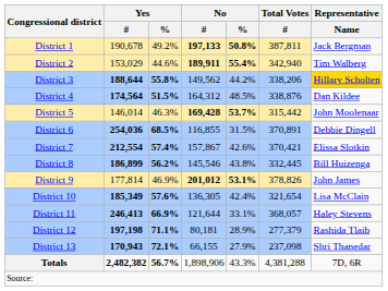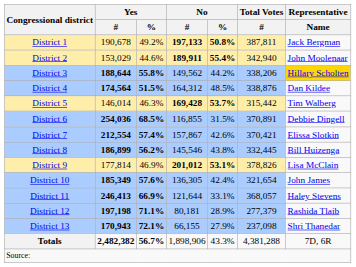 <table class="wikitable sortable mw-collapsible mw-collapsed" style=" font-size: 95%">
 <tr>
 <th rowspan="2">Congressional district</th>
 <th colspan="2">Yes</th>
 <th colspan="2">No</th>
 <th>Total Votes</th>
 <th colspan="2">Representative</th>
 </tr>
 <tr>
 <th>#</th>
 <th>%</th>
 <th>#</th>
 <th>%</th>
 <th>#</th>
 <th>Name</th>
 </tr>
 <tr>
 <td bgcolor=#FEA align="center"><a href='#'>District 1</a></td>
 <td bgcolor=#FEA align="center">190,678</td>
 <td bgcolor=#FEA align="center">49.2%</td>
 <td bgcolor=#FEA align="center"><strong>197,133</strong></td>
 <td bgcolor=#FEA align="center"><strong>50.8%</strong></td>
 <td bgcolor=#FEA align="center">387,811</td>
 <td><a href='#'>Jack Bergman</a></td>
 </tr>
 <tr>
 <td bgcolor=#FEA align="center"><a href='#'>District 2</a></td>
 <td bgcolor=#FEA align="center">153,029</td>
 <td bgcolor=#FEA align="center">44.6%</td>
 <td bgcolor=#FEA align="center"><strong>189,911</strong></td>
 <td bgcolor=#FEA align="center"><strong>55.4%</strong></td>
 <td bgcolor=#FEA align="center">342,940</td>
-<td><a href='#'>Tim Walberg</a></td>
+<td><a href='#'>John Moolenaar</a></td>
 </tr>
 <tr>
 <td bgcolor=#ACF align="center"><a href='#'>District 3</a></td>
 <td bgcolor=#ACF align="center"><strong>188,644</strong></td>
 <td bgcolor=#ACF align="center"><strong>55.8%</strong></td>
 <td bgcolor=#ACF align="center">149,562</td>
 <td bgcolor=#ACF align="center">44.2%</td>
 <td bgcolor=#ACF align="center">338,206</td>
 <td style="background: gold;"><a href='#'>Hillary Scholten</a></td>
 </tr>
 <tr>
 <td bgcolor=#ACF align="center"><a href='#'>District 4</a></td>
 <td bgcolor=#ACF align="center"><strong>174,564</strong></td>
 <td bgcolor=#ACF align="center"><strong>51.5%</strong></td>
 <td bgcolor=#ACF align="center">164,312</td>
 <td bgcolor=#ACF align="center">48.5%</td>
 <td bgcolor=#ACF align="center">338,876</td>
 <td><a href='#'>Dan Kildee</a></td>
 </tr>
 <tr>
 <td bgcolor=#FEA align="center"><a href='#'>District 5</a></td>
 <td bgcolor=#FEA align="center">146,014</td>
 <td bgcolor=#FEA align="center">46.3%</td>
 <td bgcolor=#FEA align="center"><strong>169,428</strong></td>
 <td bgcolor=#FEA align="center"><strong>53.7%</strong></td>
 <td bgcolor=#FEA align="center">315,442</td>
-<td><a href='#'>John Moolenaar</a></td>
+<td><a href='#'>Tim Walberg</a></td>
 </tr>
 <tr>
 <td bgcolor=#ACF align="center"><a href='#'>District 6</a></td>
 <td bgcolor=#ACF align="center"><strong>254,036</strong></td>
 <td bgcolor=#ACF align="center"><strong>68.5%</strong></td>
 <td bgcolor=#ACF align="center">116,855</td>
 <td bgcolor=#ACF align="center">31.5%</td>
 <td bgcolor=#ACF align="center">370,891</td>
 <td><a href='#'>Debbie Dingell</a></td>
 </tr>
 <tr>
 <td bgcolor=#ACF align="center"><a href='#'>District 7</a></td>
 <td bgcolor=#ACF align="center"><strong>212,554</strong></td>
 <td bgcolor=#ACF align="center"><strong>57.4%</strong></td>
 <td bgcolor=#ACF align="center">157,867</td>
 <td bgcolor=#ACF align="center">42.6%</td>
 <td bgcolor=#ACF align="center">370,421</td>
 <td><a href='#'>Elissa Slotkin</a></td>
 </tr>
 <tr>
 <td bgcolor=#ACF align="center"><a href='#'>District 8</a></td>
 <td bgcolor=#ACF align="center"><strong>186,899</strong></td>
 <td bgcolor=#ACF align="center"><strong>56.2%</strong></td>
 <td bgcolor=#ACF align="center">145,546</td>
 <td bgcolor=#ACF align="center">43.8%</td>
 <td bgcolor=#ACF align="center">332,445</td>
 <td><a href='#'>Bill Huizenga</a></td>
 </tr>
 <tr>
 <td bgcolor=#FEA align="center"><a href='#'>District 9</a></td>
 <td bgcolor=#FEA align="center">177,814</td>
 <td bgcolor=#FEA align="center">46.9%</td>
 <td bgcolor=#FEA align="center"><strong>201,012</strong></td>
 <td bgcolor=#FEA align="center"><strong>53.1%</strong></td>
 <td bgcolor=#FEA align="center">378,826</td>
-<td><a href='#'>John James</a></td>
+<td><a href='#'>Lisa McClain</a></td>
 </tr>
 <tr>
 <td bgcolor=#ACF align="center"><a href='#'>District 10</a></td>
 <td bgcolor=#ACF align="center"><strong>185,349</strong></td>
 <td bgcolor=#ACF align="center"><strong>57.6%</strong></td>
 <td bgcolor=#ACF align="center">136,305</td>
 <td bgcolor=#ACF align="center">42.4%</td>
 <td bgcolor=#ACF align="center">321,654</td>
-<td><a href='#'>Lisa McClain</a></td>
+<td><a href='#'>John James</a></td>
 </tr>
 <tr>
 <td bgcolor=#ACF align="center"><a href='#'>District 11</a></td>
 <td bgcolor=#ACF align="center"><strong>246,413</strong></td>
 <td bgcolor=#ACF align="center"><strong>66.9%</strong></td>
 <td bgcolor=#ACF align="center">121,644</td>
 <td bgcolor=#ACF align="center">33.1%</td>
 <td bgcolor=#ACF align="center">368,057</td>
 <td><a href='#'>Haley Stevens</a></td>
 </tr>
 <tr>
 <td bgcolor=#ACF align="center"><a href='#'>District 12</a></td>
 <td bgcolor=#ACF align="center"><strong>197,198</strong></td>
 <td bgcolor=#ACF align="center"><strong>71.1%</strong></td>
 <td bgcolor=#ACF align="center">80,181</td>
 <td bgcolor=#ACF align="center">28.9%</td>
 <td bgcolor=#ACF align="center">277,379</td>
 <td><a href='#'>Rashida Tlaib</a></td>
 </tr>
 <tr>
 <td bgcolor=#ACF align="center"><a href='#'>District 13</a></td>
 <td bgcolor=#ACF align="center"><strong>170,943</strong></td>
 <td bgcolor=#ACF align="center"><strong>72.1%</strong></td>
 <td bgcolor=#ACF align="center">66,155</td>
 <td bgcolor=#ACF align="center">27.9%</td>
 <td bgcolor=#ACF align="center">237,098</td>
 <td><a href='#'>Shri Thanedar</a></td>
 </tr>
 <tr>
 <th>Totals</th>
 <td align="center"><strong>2,482,382</strong></td>
 <td align="center"><strong>56.7%</strong></td>
 <td align="center">1,898,906</td>
 <td align="center">43.3%</td>
 <td align="center">4,381,288</td>
 <td align="center">7D, 6R</td>
 </tr>
 <tr class="sortbottom">
 <td colspan="13" style="font-size:85%; text-align:left;">Source: </td>
 </tr>
 </table>
